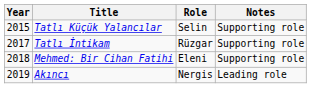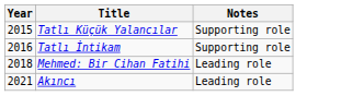 <table class="wikitable">
 <tr>
 <th>Year</th>
 <th>Title</th>
-<th>Role</th>
 <th>Notes</th>
 </tr>
 <tr>
 <td>2015</td>
 <td><em><a href='#'>Tatlı Küçük Yalancılar</a></em></td>
-<td>Selin</td>
 <td>Supporting role</td>
 </tr>
 <tr>
-<td>2017</td>
+<td>2016</td>
 <td><em><a href='#'>Tatlı İntikam</a></em></td>
-<td>Rüzgar</td>
 <td>Supporting role</td>
 </tr>
 <tr>
 <td>2018</td>
 <td><em><a href='#'>Mehmed: Bir Cihan Fatihi</a></em></td>
-<td>Eleni</td>
-<td>Supporting role</td>
+<td>Leading role</td>
 </tr>
 <tr>
-<td>2019</td>
+<td>2021</td>
 <td><em><a href='#'>Akıncı</a></em></td>
-<td>Nergis</td>
 <td>Leading role</td>
 </tr>
 </table>
